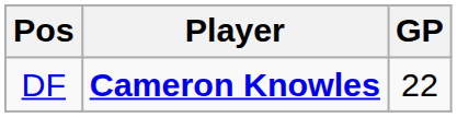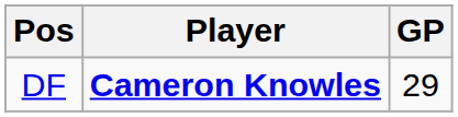 <table class=wikitable>
 <tr>
 <th>Pos</th>
 <th>Player</th>
 <th>GP</th>
 </tr>
 <tr>
 <td align=center><a href='#'>DF</a></td>
 <td><strong> <a href='#'>Cameron Knowles</a></strong></td>
-<td align=center>22</td>
+<td align=center>29</td>
 </tr>
 </table>
